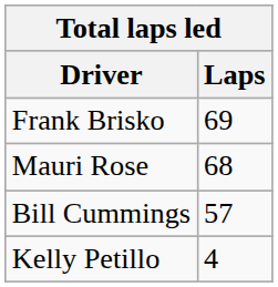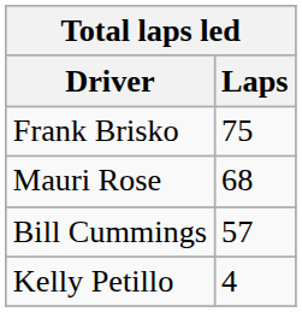 <table class="wikitable">
 <tr>
 <th colspan=2>Total laps led</th>
 </tr>
 <tr>
 <th>Driver</th>
 <th>Laps</th>
 </tr>
 <tr>
 <td>Frank Brisko</td>
-<td>69</td>
+<td>75</td>
 </tr>
 <tr>
 <td>Mauri Rose</td>
 <td>68</td>
 </tr>
 <tr>
 <td>Bill Cummings</td>
 <td>57</td>
 </tr>
 <tr>
 <td>Kelly Petillo</td>
 <td>4</td>
 </tr>
 </table>
